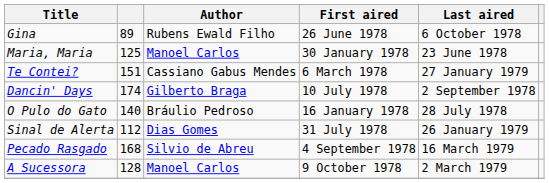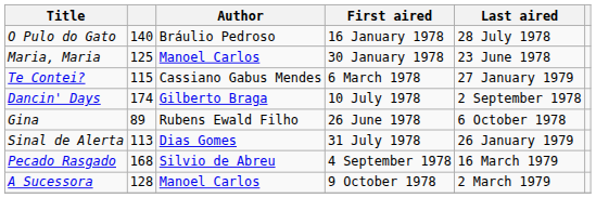 <table class="wikitable sortable">
 <tr>
 <th>Title</th>
 <th></th>
 <th>Author</th>
 <th>First aired</th>
 <th>Last aired</th>
 <th></th>
 </tr>
 <tr>
-<td><em>Gina</em></td>
-<td>89</td>
-<td>Rubens Ewald Filho</td>
-<td>26 June 1978</td>
-<td>6 October 1978</td>
+<td><em>O Pulo do Gato</em></td>
+<td>140</td>
+<td>Bráulio Pedroso</td>
+<td>16 January 1978</td>
+<td>28 July 1978</td>
 <td></td>
 </tr>
 <tr>
 <td><em>Maria, Maria</em></td>
 <td>125</td>
 <td><a href='#'>Manoel Carlos</a></td>
 <td>30 January 1978</td>
 <td>23 June 1978</td>
 <td></td>
 </tr>
 <tr>
 <td><em><a href='#'>Te Contei?</a></em></td>
-<td>151</td>
+<td>115</td>
 <td>Cassiano Gabus Mendes</td>
 <td>6 March 1978</td>
 <td>27 January 1979</td>
 <td></td>
 </tr>
 <tr>
 <td><em><a href='#'>Dancin' Days</a></em></td>
 <td>174</td>
 <td><a href='#'>Gilberto Braga</a></td>
 <td>10 July 1978</td>
 <td>2 September 1978</td>
 <td></td>
 </tr>
 <tr>
-<td><em>O Pulo do Gato</em></td>
-<td>140</td>
-<td>Bráulio Pedroso</td>
-<td>16 January 1978</td>
-<td>28 July 1978</td>
+<td><em>Gina</em></td>
+<td>89</td>
+<td>Rubens Ewald Filho</td>
+<td>26 June 1978</td>
+<td>6 October 1978</td>
 <td></td>
 </tr>
 <tr>
 <td><em>Sinal de Alerta</em></td>
-<td>112</td>
+<td>113</td>
 <td><a href='#'>Dias Gomes</a></td>
 <td>31 July 1978</td>
 <td>26 January 1979</td>
 <td></td>
 </tr>
 <tr>
 <td><em><a href='#'>Pecado Rasgado</a></em></td>
 <td>168</td>
 <td><a href='#'>Silvio de Abreu</a></td>
 <td>4 September 1978</td>
 <td>16 March 1979</td>
 <td></td>
 </tr>
 <tr>
 <td><em><a href='#'>A Sucessora</a></em></td>
 <td>128</td>
 <td><a href='#'>Manoel Carlos</a></td>
 <td>9 October 1978</td>
 <td>2 March 1979</td>
 <td></td>
 </tr>
 <tr>
 </tr>
 </table>
